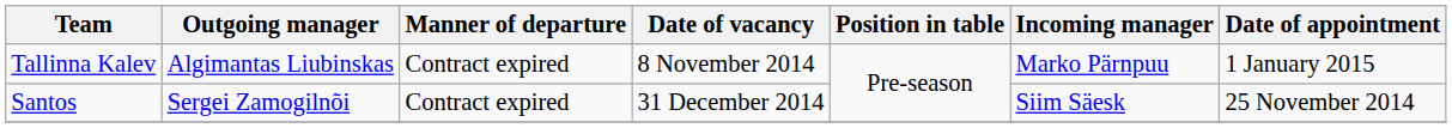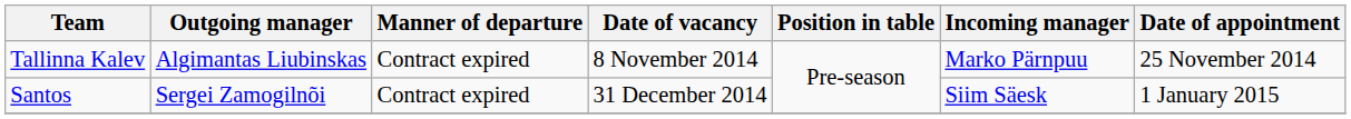 <table class="wikitable">
 <tr>
 <th>Team</th>
 <th>Outgoing manager</th>
 <th>Manner of departure</th>
 <th>Date of vacancy</th>
 <th>Position in table</th>
 <th>Incoming manager</th>
 <th>Date of appointment</th>
 </tr>
 <tr>
 <td><a href='#'>Tallinna Kalev</a></td>
 <td> <a href='#'>Algimantas Liubinskas</a></td>
 <td>Contract expired</td>
 <td>8 November 2014</td>
 <td rowspan=2 align="center">Pre-season</td>
 <td> <a href='#'>Marko Pärnpuu</a></td>
-<td>1 January 2015</td>
+<td>25 November 2014</td>
 </tr>
 <tr>
 <td><a href='#'>Santos</a></td>
 <td> <a href='#'>Sergei Zamogilnõi</a></td>
 <td>Contract expired</td>
 <td>31 December 2014</td>
 <td> <a href='#'>Siim Säesk</a></td>
-<td>25 November 2014</td>
+<td>1 January 2015</td>
 </tr>
 <tr>
 </tr>
 </table>
